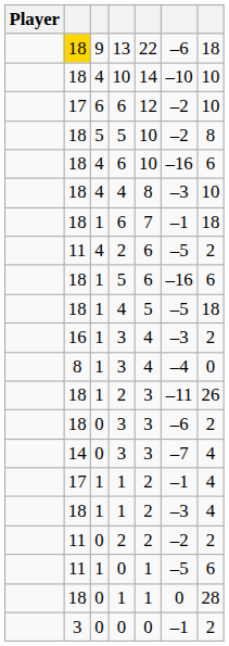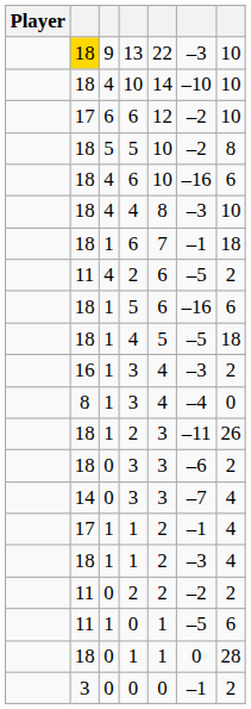 <table class="wikitable sortable" style="text-align:center;">
 <tr>
 <th>Player</th>
 <th></th>
 <th></th>
 <th></th>
 <th></th>
 <th data-sort-type="number"></th>
 <th></th>
 </tr>
 <tr>
 <td></td>
 <td style="background: gold;">18</td>
 <td>9</td>
 <td>13</td>
 <td>22</td>
-<td>–6</td>
-<td>18</td>
+<td>–3</td>
+<td>10</td>
 </tr>
 <tr>
 <td></td>
 <td>18</td>
 <td>4</td>
 <td>10</td>
 <td>14</td>
 <td>–10</td>
 <td>10</td>
 </tr>
 <tr>
 <td></td>
 <td>17</td>
 <td>6</td>
 <td>6</td>
 <td>12</td>
 <td>–2</td>
 <td>10</td>
 </tr>
 <tr>
 <td></td>
 <td>18</td>
 <td>5</td>
 <td>5</td>
 <td>10</td>
 <td>–2</td>
 <td>8</td>
 </tr>
 <tr>
 <td></td>
 <td>18</td>
 <td>4</td>
 <td>6</td>
 <td>10</td>
 <td>–16</td>
 <td>6</td>
 </tr>
 <tr>
 <td></td>
 <td>18</td>
 <td>4</td>
 <td>4</td>
 <td>8</td>
 <td>–3</td>
 <td>10</td>
 </tr>
 <tr>
 <td></td>
 <td>18</td>
 <td>1</td>
 <td>6</td>
 <td>7</td>
 <td>–1</td>
 <td>18</td>
 </tr>
 <tr>
 <td></td>
 <td>11</td>
 <td>4</td>
 <td>2</td>
 <td>6</td>
 <td>–5</td>
 <td>2</td>
 </tr>
 <tr>
 <td></td>
 <td>18</td>
 <td>1</td>
 <td>5</td>
 <td>6</td>
 <td>–16</td>
 <td>6</td>
 </tr>
 <tr>
 <td></td>
 <td>18</td>
 <td>1</td>
 <td>4</td>
 <td>5</td>
 <td>–5</td>
 <td>18</td>
 </tr>
 <tr>
 <td></td>
 <td>16</td>
 <td>1</td>
 <td>3</td>
 <td>4</td>
 <td>–3</td>
 <td>2</td>
 </tr>
 <tr>
 <td></td>
 <td>8</td>
 <td>1</td>
 <td>3</td>
 <td>4</td>
 <td>–4</td>
 <td>0</td>
 </tr>
 <tr>
 <td></td>
 <td>18</td>
 <td>1</td>
 <td>2</td>
 <td>3</td>
 <td>–11</td>
 <td>26</td>
 </tr>
 <tr>
 <td></td>
 <td>18</td>
 <td>0</td>
 <td>3</td>
 <td>3</td>
 <td>–6</td>
 <td>2</td>
 </tr>
 <tr>
 <td></td>
 <td>14</td>
 <td>0</td>
 <td>3</td>
 <td>3</td>
 <td>–7</td>
 <td>4</td>
 </tr>
 <tr>
 <td></td>
 <td>17</td>
 <td>1</td>
 <td>1</td>
 <td>2</td>
 <td>–1</td>
 <td>4</td>
 </tr>
 <tr>
 <td></td>
 <td>18</td>
 <td>1</td>
 <td>1</td>
 <td>2</td>
 <td>–3</td>
 <td>4</td>
 </tr>
 <tr>
 <td></td>
 <td>11</td>
 <td>0</td>
 <td>2</td>
 <td>2</td>
 <td>–2</td>
 <td>2</td>
 </tr>
 <tr>
 <td></td>
 <td>11</td>
 <td>1</td>
 <td>0</td>
 <td>1</td>
 <td>–5</td>
 <td>6</td>
 </tr>
 <tr>
 <td></td>
 <td>18</td>
 <td>0</td>
 <td>1</td>
 <td>1</td>
 <td>0</td>
 <td>28</td>
 </tr>
 <tr>
 <td></td>
 <td>3</td>
 <td>0</td>
 <td>0</td>
 <td>0</td>
 <td>–1</td>
 <td>2</td>
 </tr>
 </table>
